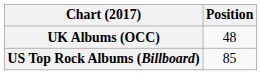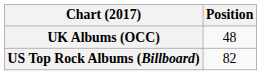 <table class="wikitable plainrowheaders sortable">
 <tr>
 <th scope="col">Chart (2017)</th>
 <th scope="col">Position</th>
 </tr>
 <tr>
 <th scope="row">UK Albums (OCC)</th>
 <td style="text-align:center;">48</td>
 </tr>
 <tr>
 <th scope="row">US Top Rock Albums (<em>Billboard</em>)</th>
-<td style="text-align:center;">85</td>
+<td style="text-align:center;">82</td>
 </tr>
 </table>
